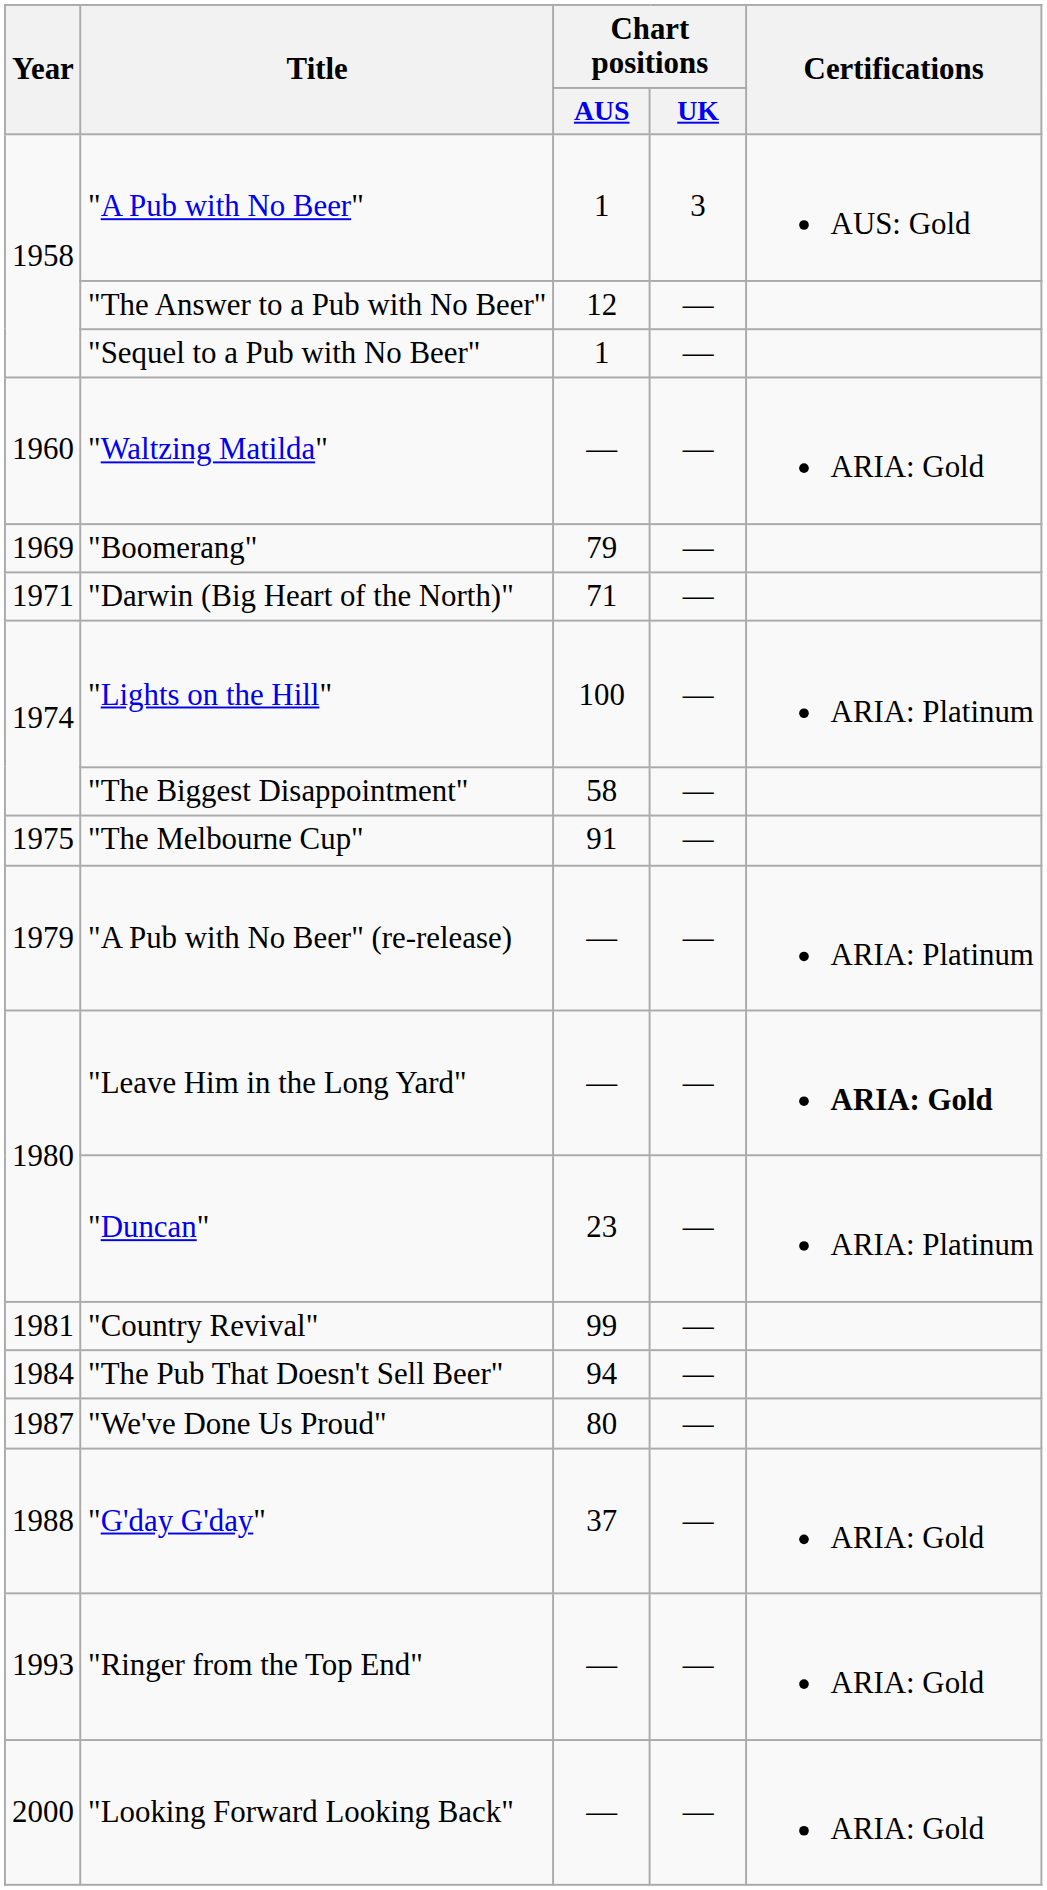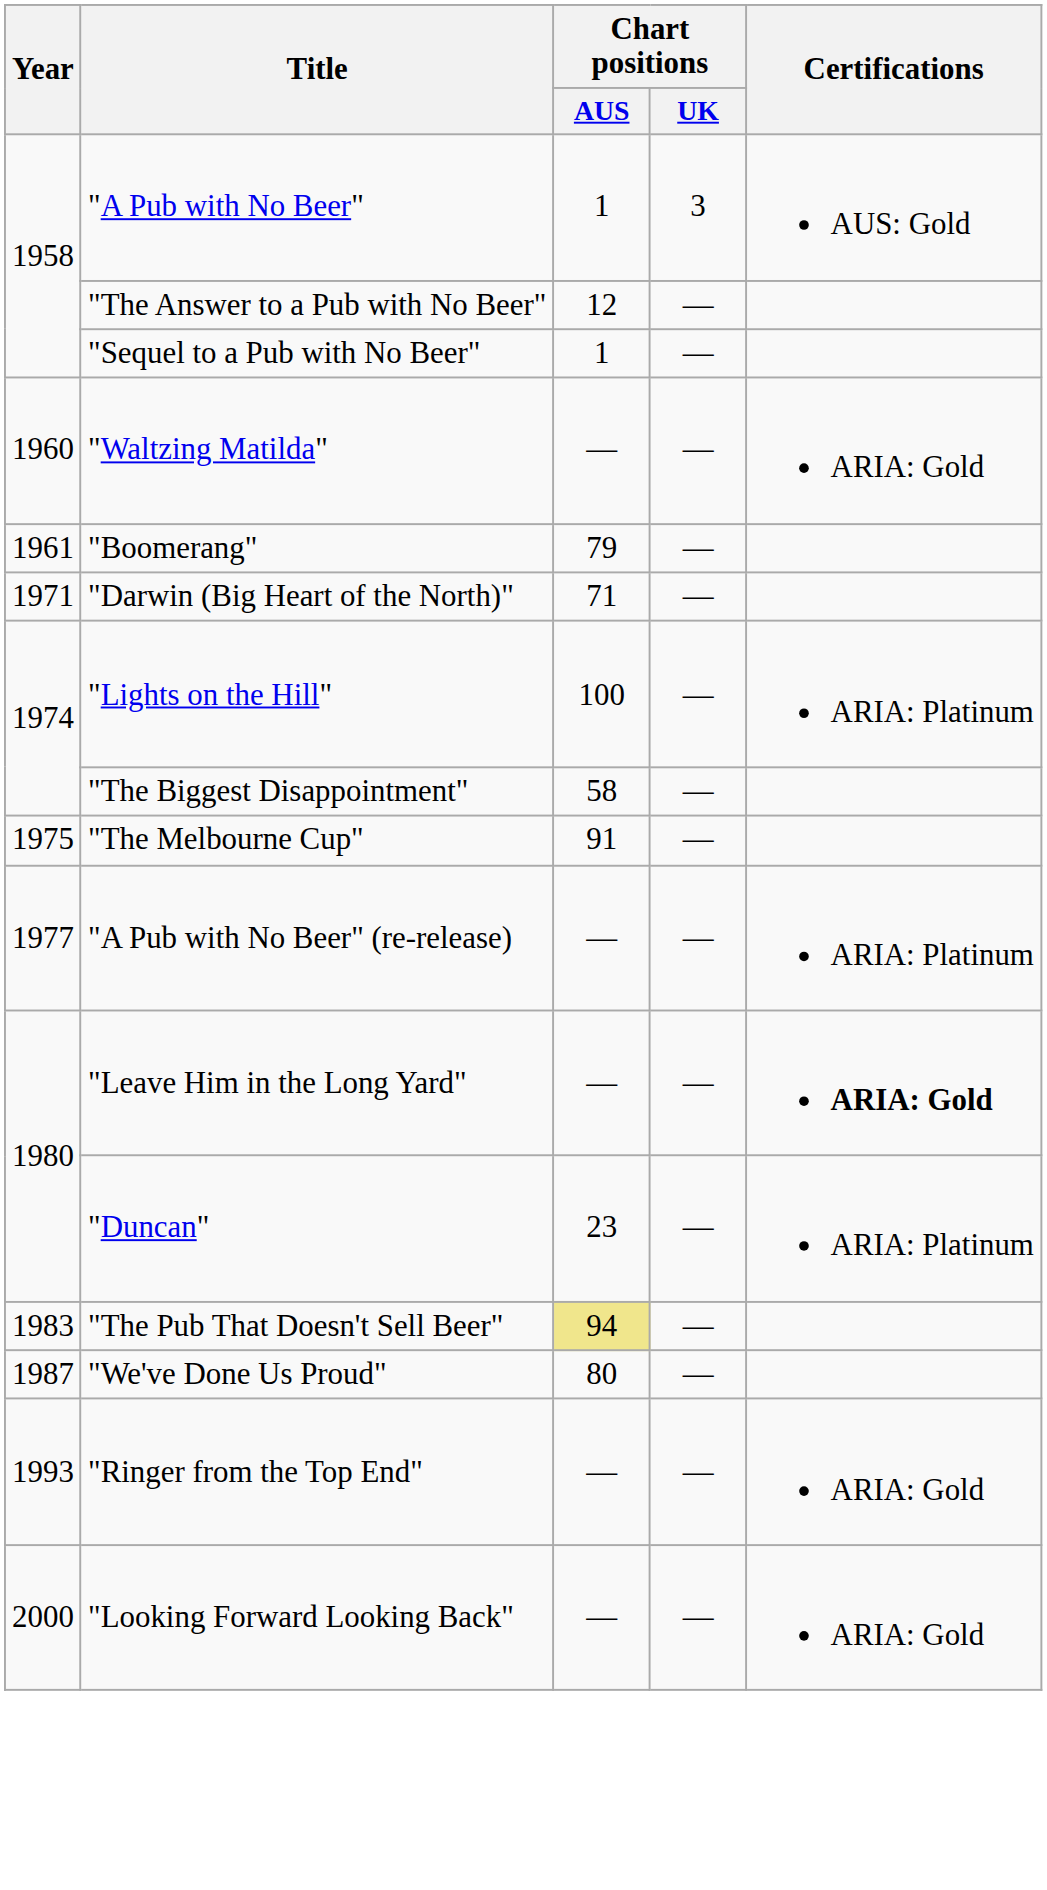 <table class="wikitable">
 <tr>
 <th scope="col" rowspan="2">Year</th>
 <th scope="col" rowspan="2">Title</th>
 <th scope="col" colspan="2">Chart positions</th>
 <th scope="col" rowspan="2">Certifications</th>
 </tr>
 <tr>
 <th scope="col" style="width:3em;font-size:90%"><a href='#'>AUS</a><br></th>
 <th scope="col" style="width:3em;font-size:90%"><a href='#'>UK</a><br></th>
 </tr>
 <tr>
 <td rowspan="3">1958</td>
 <td>"<a href='#'>A Pub with No Beer</a>"</td>
 <td align="center">1</td>
 <td align="center">3</td>
 <td><br><ul><li>AUS: Gold</li></ul></td>
 </tr>
 <tr>
 <td>"The Answer to a Pub with No Beer"</td>
 <td align="center">12</td>
 <td align="center">—</td>
 <td></td>
 </tr>
 <tr>
 <td>"Sequel to a Pub with No Beer"</td>
 <td align="center">1</td>
 <td align="center">—</td>
 <td></td>
 </tr>
 <tr>
 <td>1960</td>
 <td>"<a href='#'>Waltzing Matilda</a>"</td>
 <td align="center">—</td>
 <td align="center">—</td>
 <td><br><ul><li>ARIA: Gold</li></ul></td>
 </tr>
 <tr>
-<td>1969</td>
+<td>1961</td>
 <td>"Boomerang"</td>
 <td align="center">79</td>
 <td align="center">—</td>
 <td></td>
 </tr>
 <tr>
 <td>1971</td>
 <td>"Darwin (Big Heart of the North)"</td>
 <td align="center">71</td>
 <td align="center">—</td>
 <td></td>
 </tr>
 <tr>
 <td rowspan="2">1974</td>
 <td>"<a href='#'>Lights on the Hill</a>"</td>
 <td align="center">100</td>
 <td align="center">—</td>
 <td><br><ul><li>ARIA: Platinum</li></ul></td>
 </tr>
 <tr>
 <td>"The Biggest Disappointment"</td>
 <td align="center">58</td>
 <td align="center">—</td>
 <td></td>
 </tr>
 <tr>
 <td>1975</td>
 <td>"The Melbourne Cup"</td>
 <td align="center">91</td>
 <td align="center">—</td>
 <td></td>
 </tr>
 <tr>
-<td>1979</td>
+<td>1977</td>
 <td>"A Pub with No Beer" (re-release)</td>
 <td align="center">—</td>
 <td align="center">—</td>
 <td><br><ul><li>ARIA: Platinum</li></ul></td>
 </tr>
 <tr>
 <td rowspan="2">1980</td>
 <td>"Leave Him in the Long Yard"</td>
 <td align="center">—</td>
 <td align="center">—</td>
 <td><strong><br><ul><li>ARIA: Gold</li></ul></strong></td>
 </tr>
 <tr>
 <td>"<a href='#'>Duncan</a>"</td>
 <td align="center">23</td>
 <td align="center">—</td>
 <td><br><ul><li>ARIA: Platinum</li></ul></td>
 </tr>
 <tr>
-<td>1981</td>
-<td>"Country Revival"</td>
-<td align="center">99</td>
-<td align="center">—</td>
-<td></td>
-</tr>
-<tr>
-<td>1984</td>
+<td>1983</td>
 <td>"The Pub That Doesn't Sell Beer"</td>
-<td align="center">94</td>
+<td align="center" style="background: khaki;">94</td>
 <td align="center">—</td>
 <td></td>
 </tr>
 <tr>
 <td>1987</td>
 <td>"We've Done Us Proud"</td>
 <td align="center">80</td>
 <td align="center">—</td>
 <td></td>
-</tr>
-<tr>
-<td>1988</td>
-<td>"<a href='#'>G'day G'day</a>"</td>
-<td align="center">37</td>
-<td align="center">—</td>
-<td><br><ul><li>ARIA: Gold</li></ul></td>
 </tr>
 <tr>
 <td>1993</td>
 <td>"Ringer from the Top End"</td>
 <td align="center">—</td>
 <td align="center">—</td>
 <td><br><ul><li>ARIA: Gold</li></ul></td>
 </tr>
 <tr>
 <td>2000</td>
 <td>"Looking Forward Looking Back"</td>
 <td align="center">—</td>
 <td align="center">—</td>
 <td><br><ul><li>ARIA: Gold</li></ul></td>
 </tr>
 </table>
